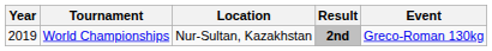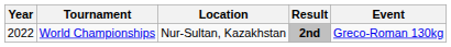 <table class="wikitable" style="font-size:95%;">
 <tr>
 <th>Year</th>
 <th>Tournament</th>
 <th>Location</th>
 <th>Result</th>
 <th>Event</th>
 </tr>
 <tr>
-<td>2019</td>
+<td>2022</td>
 <td><a href='#'>World Championships</a></td>
 <td> Nur-Sultan, Kazakhstan</td>
 <td align="center" bgcolor="silver"><strong>2nd</strong></td>
 <td><a href='#'>Greco-Roman 130kg</a></td>
 </tr>
 </table>
